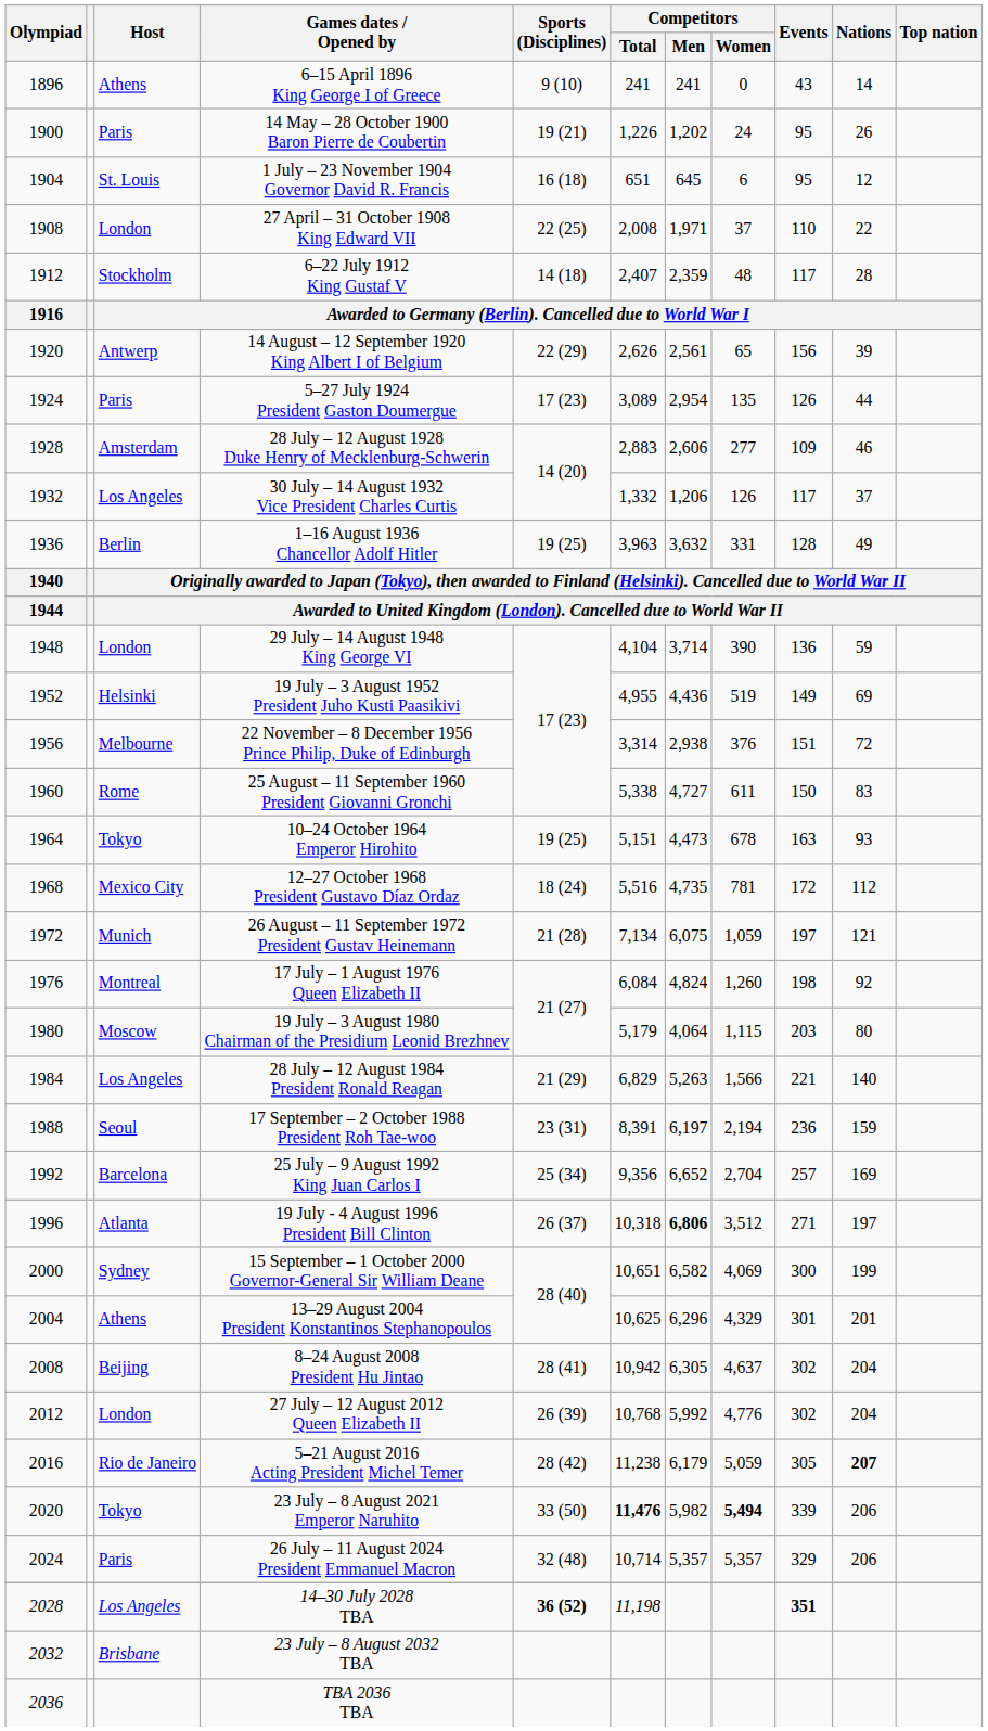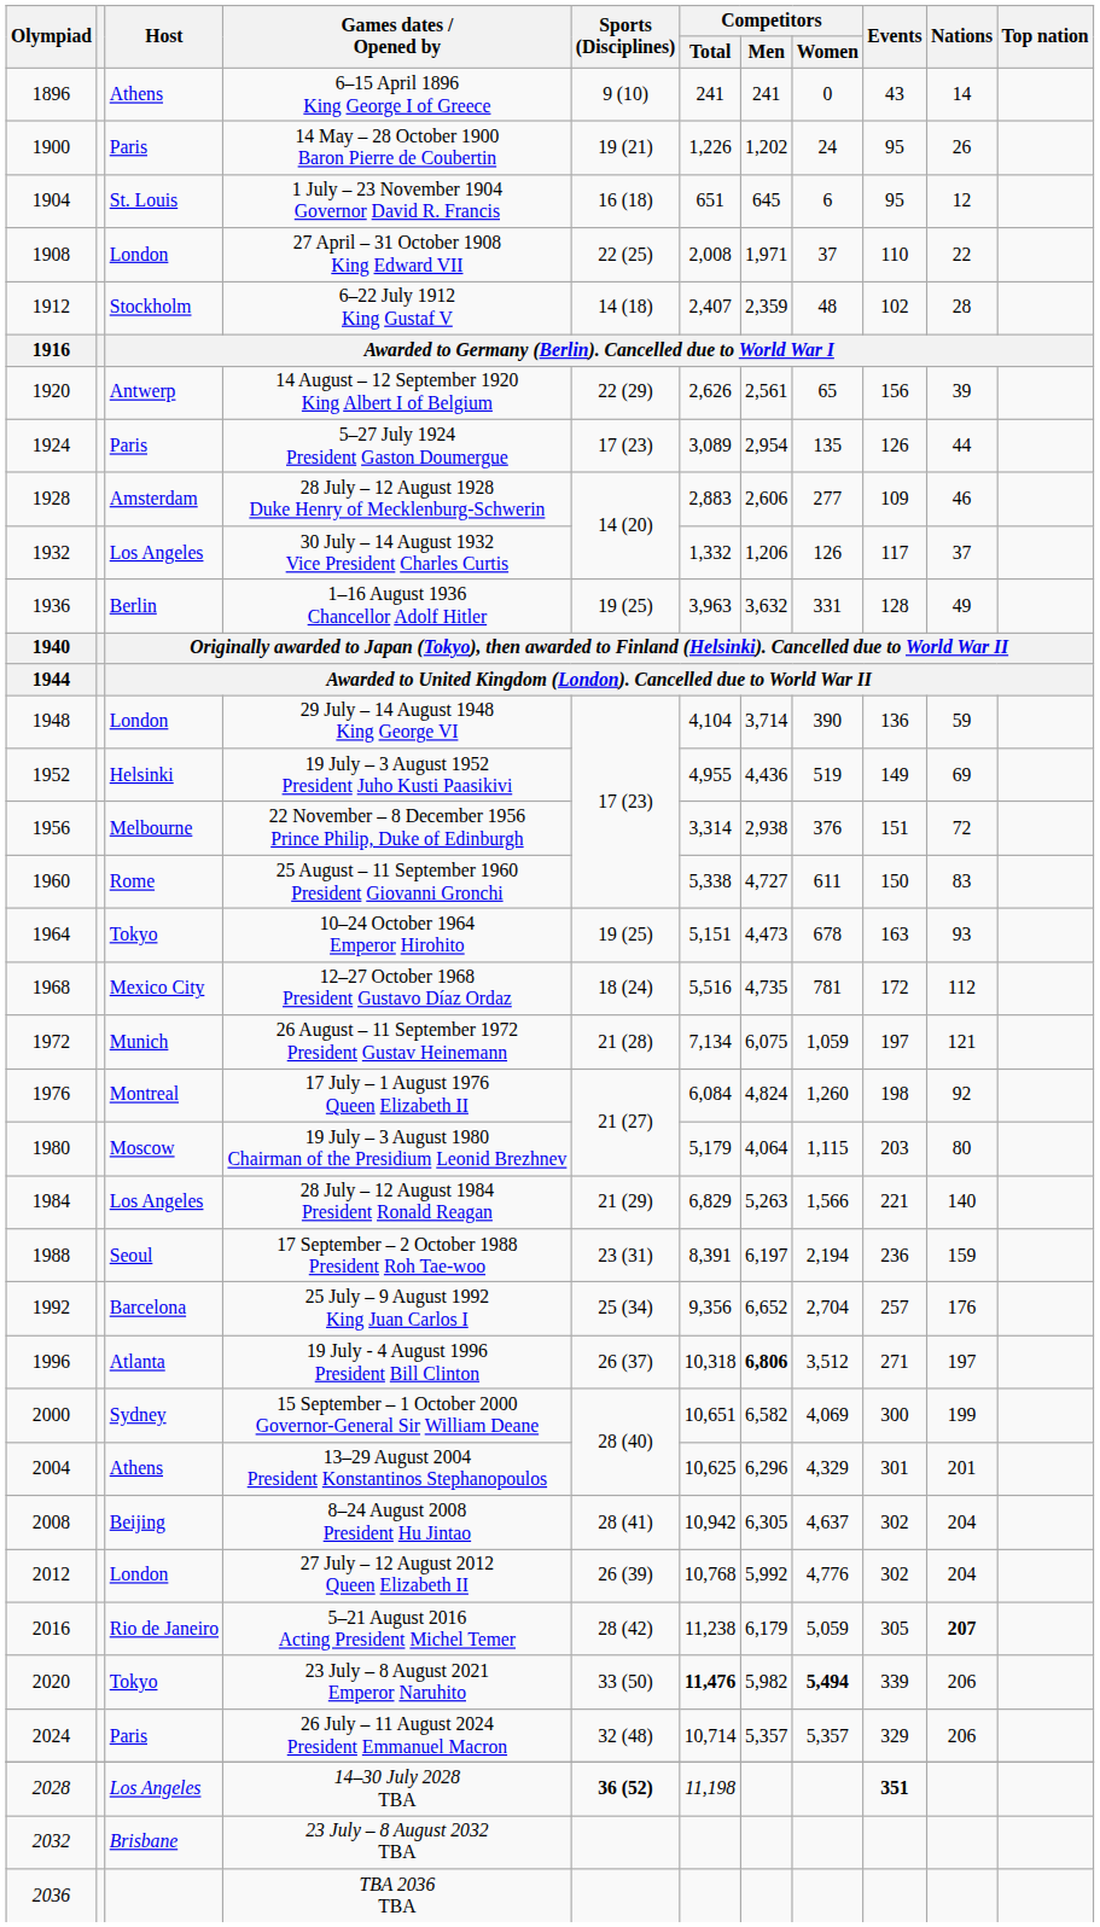 <table class="sortable wikitable" style="font-size: 85%; margin-left:auto; margin-right:auto; text-align:center;">
 <tr>
 <th rowspan="2">Olympiad</th>
 <th rowspan="2"></th>
 <th rowspan="2">Host</th>
 <th rowspan="2">Games dates /<br>Opened by</th>
 <th rowspan="2">Sports<br>(Disciplines)</th>
 <th colspan="3">Competitors</th>
 <th rowspan="2">Events</th>
 <th rowspan="2">Nations</th>
 <th rowspan="2">Top nation</th>
 </tr>
 <tr>
 <th>Total</th>
 <th>Men</th>
 <th>Women</th>
 </tr>
 <tr>
 <td>1896</td>
 <td></td>
 <td align=left data-sort-value="Greece (Athens)"> <a href='#'>Athens</a></td>
 <td>6–15 April 1896<br><a href='#'>King</a> <a href='#'>George I of Greece</a></td>
 <td>9 (10)</td>
 <td>241</td>
 <td>241</td>
 <td>0</td>
 <td>43</td>
 <td>14</td>
 <td align=left></td>
 </tr>
 <tr>
 <td>1900</td>
 <td></td>
 <td align=left> <a href='#'>Paris</a></td>
 <td>14 May – 28 October 1900<br><a href='#'>Baron Pierre de Coubertin</a></td>
 <td>19 (21)</td>
 <td>1,226</td>
 <td>1,202</td>
 <td>24</td>
 <td>95</td>
 <td>26</td>
 <td align=left></td>
 </tr>
 <tr>
 <td>1904</td>
 <td></td>
 <td align=left data-sort-value="USA (St. Louis)"> <a href='#'>St. Louis</a></td>
 <td>1 July – 23 November 1904<br><a href='#'>Governor</a> <a href='#'>David R. Francis</a></td>
 <td>16 (18)</td>
 <td>651</td>
 <td>645</td>
 <td>6</td>
 <td>95</td>
 <td>12</td>
 <td align=left></td>
 </tr>
 <tr>
 <td>1908</td>
 <td></td>
 <td align=left> <a href='#'>London</a></td>
 <td>27 April – 31 October 1908<br><a href='#'>King</a> <a href='#'>Edward VII</a></td>
 <td>22 (25)</td>
 <td>2,008</td>
 <td>1,971</td>
 <td>37</td>
 <td>110</td>
 <td>22</td>
 <td align=left></td>
 </tr>
 <tr>
 <td>1912</td>
 <td></td>
 <td align=left> <a href='#'>Stockholm</a></td>
 <td>6–22 July 1912<br><a href='#'>King</a> <a href='#'>Gustaf V</a></td>
 <td>14 (18)</td>
 <td>2,407</td>
 <td>2,359</td>
 <td>48</td>
-<td>117</td>
+<td>102</td>
 <td>28</td>
 <td align=left></td>
 </tr>
 <tr>
 <th>1916</th>
 <th></th>
 <th colspan="10" data-sort-value="Germany (Berlin)"><em>Awarded to Germany (<a href='#'>Berlin</a>). Cancelled due to <a href='#'>World War I</a></em></th>
 </tr>
 <tr>
 <td>1920</td>
 <td></td>
 <td align=left> <a href='#'>Antwerp</a></td>
 <td>14 August – 12 September 1920<br><a href='#'>King</a> <a href='#'>Albert I of Belgium</a></td>
 <td>22 (29)</td>
 <td>2,626</td>
 <td>2,561</td>
 <td>65</td>
 <td>156</td>
 <td>39</td>
 <td align=left></td>
 </tr>
 <tr>
 <td>1924</td>
 <td></td>
 <td align=left> <a href='#'>Paris</a></td>
 <td>5–27 July 1924<br><a href='#'>President</a> <a href='#'>Gaston Doumergue</a></td>
 <td>17 (23)</td>
 <td>3,089</td>
 <td>2,954</td>
 <td>135</td>
 <td>126</td>
 <td>44</td>
 <td align=left></td>
 </tr>
 <tr>
 <td>1928</td>
 <td></td>
 <td align=left> <a href='#'>Amsterdam</a></td>
 <td>28 July – 12 August 1928<br><a href='#'>Duke Henry of Mecklenburg-Schwerin</a></td>
 <td rowspan="2">14 (20)</td>
 <td>2,883</td>
 <td>2,606</td>
 <td>277</td>
 <td>109</td>
 <td>46</td>
 <td align=left></td>
 </tr>
 <tr>
 <td>1932</td>
 <td></td>
 <td align=left data-sort-value="USA (Los Angeles)"> <a href='#'>Los Angeles</a></td>
 <td>30 July – 14 August 1932<br><a href='#'>Vice President</a> <a href='#'>Charles Curtis</a></td>
 <td>1,332</td>
 <td>1,206</td>
 <td>126</td>
 <td>117</td>
 <td>37</td>
 <td align=left></td>
 </tr>
 <tr>
 <td>1936</td>
 <td></td>
 <td align=left data-sort-value="Germany (Berlin)"> <a href='#'>Berlin</a></td>
 <td>1–16 August 1936<br><a href='#'>Chancellor</a> <a href='#'>Adolf Hitler</a></td>
 <td>19 (25)</td>
 <td>3,963</td>
 <td>3,632</td>
 <td>331</td>
 <td>128</td>
 <td>49</td>
 <td align=left></td>
 </tr>
 <tr>
 <th>1940</th>
 <th></th>
 <th colspan="10" data-sort-value="Japan (Tokyo)"><em>Originally awarded to Japan (<a href='#'>Tokyo</a>), then awarded to Finland (<a href='#'>Helsinki</a>). Cancelled due to <a href='#'>World War II</a></em></th>
 </tr>
 <tr>
 <th>1944</th>
 <th></th>
 <th colspan="10" data-sort-value="United Kingdom (London)"><em>Awarded to United Kingdom (<a href='#'>London</a>). Cancelled due to World War II</em></th>
 </tr>
 <tr>
 <td>1948</td>
 <td></td>
 <td align=left> <a href='#'>London</a></td>
 <td>29 July – 14 August 1948<br><a href='#'>King</a> <a href='#'>George VI</a></td>
 <td rowspan="4">17 (23)</td>
 <td>4,104</td>
 <td>3,714</td>
 <td>390</td>
 <td>136</td>
 <td>59</td>
 <td align=left></td>
 </tr>
 <tr>
 <td>1952</td>
 <td></td>
 <td align=left> <a href='#'>Helsinki</a></td>
 <td>19 July – 3 August 1952<br><a href='#'>President</a> <a href='#'>Juho Kusti Paasikivi</a></td>
 <td>4,955</td>
 <td>4,436</td>
 <td>519</td>
 <td>149</td>
 <td>69</td>
 <td align=left></td>
 </tr>
 <tr>
 <td>1956</td>
 <td></td>
 <td align=left data-sort-value="Australia (Melbourne)"> <a href='#'>Melbourne</a></td>
 <td>22 November – 8 December 1956<br><a href='#'>Prince Philip, Duke of Edinburgh</a></td>
 <td>3,314</td>
 <td>2,938</td>
 <td>376</td>
 <td>151</td>
 <td>72</td>
 <td align=left></td>
 </tr>
 <tr>
 <td>1960</td>
 <td></td>
 <td align=left> <a href='#'>Rome</a></td>
 <td>25 August – 11 September 1960<br><a href='#'>President</a> <a href='#'>Giovanni Gronchi</a></td>
 <td>5,338</td>
 <td>4,727</td>
 <td>611</td>
 <td>150</td>
 <td>83</td>
 <td align=left></td>
 </tr>
 <tr>
 <td>1964</td>
 <td></td>
 <td align=left> <a href='#'>Tokyo</a></td>
 <td>10–24 October 1964<br><a href='#'>Emperor</a> <a href='#'>Hirohito</a></td>
 <td>19 (25)</td>
 <td>5,151</td>
 <td>4,473</td>
 <td>678</td>
 <td>163</td>
 <td>93</td>
 <td align=left></td>
 </tr>
 <tr>
 <td>1968</td>
 <td></td>
 <td align=left> <a href='#'>Mexico City</a></td>
 <td>12–27 October 1968<br><a href='#'>President</a> <a href='#'>Gustavo Díaz Ordaz</a></td>
 <td>18 (24)</td>
 <td>5,516</td>
 <td>4,735</td>
 <td>781</td>
 <td>172</td>
 <td>112</td>
 <td align=left></td>
 </tr>
 <tr>
 <td>1972</td>
 <td></td>
 <td align=left data-sort-value="Germany (Munich)"> <a href='#'>Munich</a></td>
 <td>26 August – 11 September 1972<br><a href='#'>President</a> <a href='#'>Gustav Heinemann</a></td>
 <td>21 (28)</td>
 <td>7,134</td>
 <td>6,075</td>
 <td>1,059</td>
 <td>197</td>
 <td>121</td>
 <td align=left></td>
 </tr>
 <tr>
 <td>1976</td>
 <td></td>
 <td align=left> <a href='#'>Montreal</a></td>
 <td>17 July – 1 August 1976<br><a href='#'>Queen</a> <a href='#'>Elizabeth II</a></td>
 <td rowspan="2">21 (27)</td>
 <td>6,084</td>
 <td>4,824</td>
 <td>1,260</td>
 <td>198</td>
 <td>92</td>
 <td align=left></td>
 </tr>
 <tr>
 <td>1980</td>
 <td></td>
 <td align=left> <a href='#'>Moscow</a></td>
 <td>19 July – 3 August 1980<br><a href='#'>Chairman of the Presidium</a> <a href='#'>Leonid Brezhnev</a></td>
 <td>5,179</td>
 <td>4,064</td>
 <td>1,115</td>
 <td>203</td>
 <td>80</td>
 <td align=left></td>
 </tr>
 <tr>
 <td>1984</td>
 <td></td>
 <td align=left data-sort-value="USA (Los Angeles)"> <a href='#'>Los Angeles</a></td>
 <td>28 July – 12 August 1984<br><a href='#'>President</a> <a href='#'>Ronald Reagan</a></td>
 <td>21 (29)</td>
 <td>6,829</td>
 <td>5,263</td>
 <td>1,566</td>
 <td>221</td>
 <td>140</td>
 <td align=left></td>
 </tr>
 <tr>
 <td>1988</td>
 <td></td>
 <td align=left> <a href='#'>Seoul</a></td>
 <td>17 September – 2 October 1988<br><a href='#'>President</a> <a href='#'>Roh Tae-woo</a></td>
 <td>23 (31)</td>
 <td>8,391</td>
 <td>6,197</td>
 <td>2,194</td>
 <td>236</td>
 <td>159</td>
 <td align=left></td>
 </tr>
 <tr>
 <td>1992</td>
 <td></td>
 <td align=left> <a href='#'>Barcelona</a></td>
 <td>25 July – 9 August 1992<br><a href='#'>King</a> <a href='#'>Juan Carlos I</a></td>
 <td>25 (34)</td>
 <td>9,356</td>
 <td>6,652</td>
 <td>2,704</td>
 <td>257</td>
-<td>169</td>
+<td>176</td>
 <td align=left></td>
 </tr>
 <tr>
 <td>1996</td>
 <td></td>
 <td align=left data-sort-value="USA (Atlanta)"> <a href='#'>Atlanta</a></td>
 <td>19 July - 4 August 1996<br><a href='#'>President</a> <a href='#'>Bill Clinton</a></td>
 <td>26 (37)</td>
 <td>10,318</td>
 <td><strong>6,806</strong></td>
 <td>3,512</td>
 <td>271</td>
 <td>197</td>
 <td align=left></td>
 </tr>
 <tr>
 <td>2000</td>
 <td></td>
 <td align=left data-sort-value="Australia (Sydney)"> <a href='#'>Sydney</a></td>
 <td>15 September – 1 October 2000<br><a href='#'>Governor-General Sir</a> <a href='#'>William Deane</a></td>
 <td rowspan="2">28 (40)</td>
 <td>10,651</td>
 <td>6,582</td>
 <td>4,069</td>
 <td>300</td>
 <td>199</td>
 <td align=left></td>
 </tr>
 <tr>
 <td>2004</td>
 <td></td>
 <td align=left> <a href='#'>Athens</a></td>
 <td>13–29 August 2004<br><a href='#'>President</a> <a href='#'>Konstantinos Stephanopoulos</a></td>
 <td>10,625</td>
 <td>6,296</td>
 <td>4,329</td>
 <td>301</td>
 <td>201</td>
 <td align=left></td>
 </tr>
 <tr>
 <td>2008</td>
 <td></td>
 <td align=left> <a href='#'>Beijing</a></td>
 <td>8–24 August 2008<br><a href='#'>President</a> <a href='#'>Hu Jintao</a></td>
 <td>28 (41)</td>
 <td>10,942</td>
 <td>6,305</td>
 <td>4,637</td>
 <td>302</td>
 <td>204</td>
 <td align=left></td>
 </tr>
 <tr>
 <td>2012</td>
 <td></td>
 <td align=left> <a href='#'>London</a></td>
 <td>27 July – 12 August 2012<br><a href='#'>Queen</a> <a href='#'>Elizabeth II</a></td>
 <td>26 (39)</td>
 <td>10,768</td>
 <td>5,992</td>
 <td>4,776</td>
 <td>302</td>
 <td>204</td>
 <td align=left></td>
 </tr>
 <tr>
 <td>2016</td>
 <td></td>
 <td align=left> <a href='#'>Rio de Janeiro</a></td>
 <td>5–21 August 2016<br><a href='#'>Acting President</a> <a href='#'>Michel Temer</a></td>
 <td>28 (42)</td>
 <td>11,238</td>
 <td>6,179</td>
 <td>5,059</td>
 <td>305</td>
 <td><strong>207</strong></td>
 <td align=left></td>
 </tr>
 <tr>
 <td>2020</td>
 <td></td>
 <td align=left> <a href='#'>Tokyo</a></td>
 <td>23 July – 8 August 2021<br><a href='#'>Emperor</a> <a href='#'>Naruhito</a></td>
 <td>33 (50)</td>
 <td><strong>11,476</strong></td>
 <td>5,982</td>
 <td><strong>5,494</strong></td>
 <td>339</td>
 <td>206</td>
 <td align=left></td>
 </tr>
 <tr>
 <td>2024</td>
 <td></td>
 <td align=left> <a href='#'>Paris</a></td>
 <td>26 July – 11 August 2024<br><a href='#'>President</a> <a href='#'>Emmanuel Macron</a></td>
 <td>32 (48)</td>
 <td>10,714</td>
 <td>5,357</td>
 <td>5,357</td>
 <td>329</td>
 <td>206</td>
 <td align=left></td>
 </tr>
 <tr>
 </tr>
 <tr>
 <td><em>2028</em></td>
 <td></td>
 <td align=left data-sort-value="USA (Los Angeles)"> <em> <a href='#'>Los Angeles</a></em></td>
 <td><em>14–30 July 2028</em><br>TBA</td>
 <td><strong>36 (52)</strong></td>
 <td><em>11,198</em></td>
 <td></td>
 <td></td>
 <td><strong>351</strong></td>
 <td></td>
 <td></td>
 </tr>
 <tr>
 <td><em>2032</em></td>
 <td></td>
 <td align=left data-sort-value="Australia (Brisbane)"> <em><a href='#'>Brisbane</a></em></td>
 <td><em>23 July – 8 August 2032</em><br>TBA</td>
 <td></td>
 <td></td>
 <td></td>
 <td></td>
 <td></td>
 <td></td>
 <td></td>
 </tr>
 <tr>
 <td><em>2036</em></td>
 <td></td>
 <td></td>
 <td><em>TBA 2036</em><br>TBA</td>
 <td></td>
 <td></td>
 <td></td>
 <td></td>
 <td></td>
 <td></td>
 <td></td>
 </tr>
 </table>
